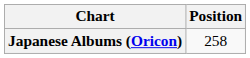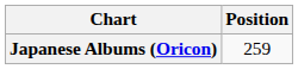 <table class="wikitable plainrowheaders">
 <tr>
 <th>Chart</th>
 <th>Position</th>
 </tr>
 <tr>
 <th scope="row">Japanese Albums (<a href='#'>Oricon</a>)</th>
-<td style="text-align:center;">258</td>
+<td style="text-align:center;">259</td>
 </tr>
 </table>
